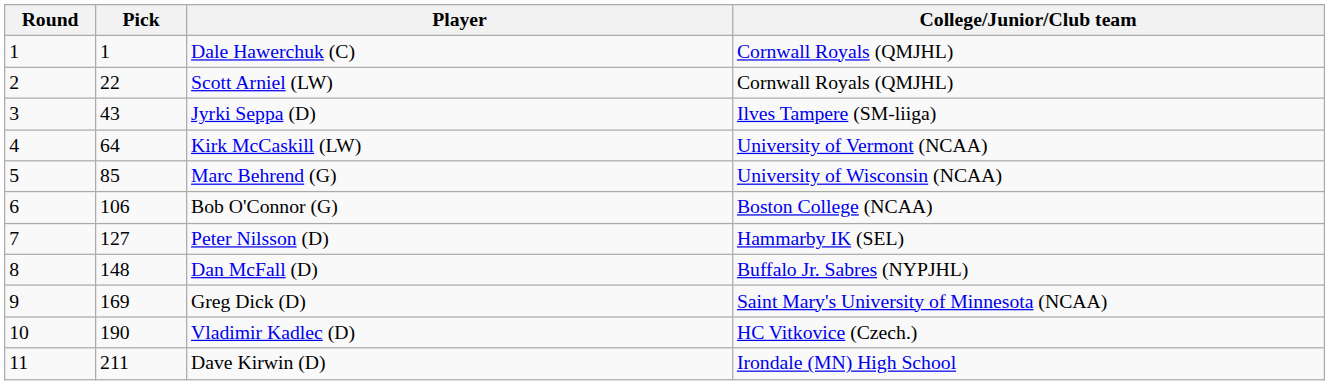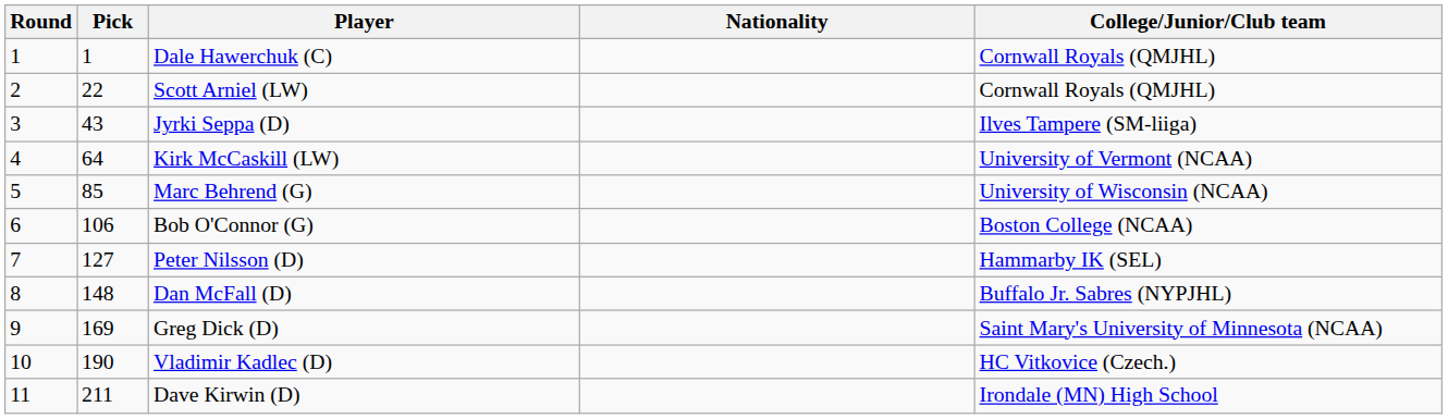 <table class="wikitable">
 <tr>
 <th bgcolor="#DDDDFF" width="5%">Round</th>
 <th bgcolor="#DDDDFF" width="5%">Pick</th>
 <th bgcolor="#DDDDFF" width="30%">Player</th>
+<th bgcolor="#DDDDFF" width="27.5%">Nationality</th>
 <th bgcolor="#DDDDFF" width="32.5%">College/Junior/Club team</th>
 </tr>
 <tr>
 <td>1</td>
 <td>1</td>
 <td><a href='#'>Dale Hawerchuk</a> (C)</td>
+<td></td>
 <td><a href='#'>Cornwall Royals</a> (QMJHL)</td>
 </tr>
 <tr>
 <td>2</td>
 <td>22</td>
 <td><a href='#'>Scott Arniel</a> (LW)</td>
+<td></td>
 <td>Cornwall Royals (QMJHL)</td>
 </tr>
 <tr>
 <td>3</td>
 <td>43</td>
 <td><a href='#'>Jyrki Seppa</a> (D)</td>
+<td></td>
 <td><a href='#'>Ilves Tampere</a> (SM-liiga)</td>
 </tr>
 <tr>
 <td>4</td>
 <td>64</td>
 <td><a href='#'>Kirk McCaskill</a> (LW)</td>
+<td></td>
 <td><a href='#'>University of Vermont</a> (NCAA)</td>
 </tr>
 <tr>
 <td>5</td>
 <td>85</td>
 <td><a href='#'>Marc Behrend</a> (G)</td>
+<td></td>
 <td><a href='#'>University of Wisconsin</a> (NCAA)</td>
 </tr>
 <tr>
 <td>6</td>
 <td>106</td>
 <td>Bob O'Connor (G)</td>
+<td></td>
 <td><a href='#'>Boston College</a> (NCAA)</td>
 </tr>
 <tr>
 <td>7</td>
 <td>127</td>
 <td><a href='#'>Peter Nilsson</a> (D)</td>
+<td></td>
 <td><a href='#'>Hammarby IK</a> (SEL)</td>
 </tr>
 <tr>
 <td>8</td>
 <td>148</td>
 <td><a href='#'>Dan McFall</a> (D)</td>
+<td></td>
 <td><a href='#'>Buffalo Jr. Sabres</a> (NYPJHL)</td>
 </tr>
 <tr>
 <td>9</td>
 <td>169</td>
 <td>Greg Dick (D)</td>
+<td></td>
 <td><a href='#'>Saint Mary's University of Minnesota</a> (NCAA)</td>
 </tr>
 <tr>
 <td>10</td>
 <td>190</td>
 <td><a href='#'>Vladimir Kadlec</a> (D)</td>
+<td></td>
 <td><a href='#'>HC Vitkovice</a> (Czech.)</td>
 </tr>
 <tr>
 <td>11</td>
 <td>211</td>
 <td>Dave Kirwin (D)</td>
+<td></td>
 <td><a href='#'>Irondale (MN) High School</a></td>
 </tr>
 </table>
